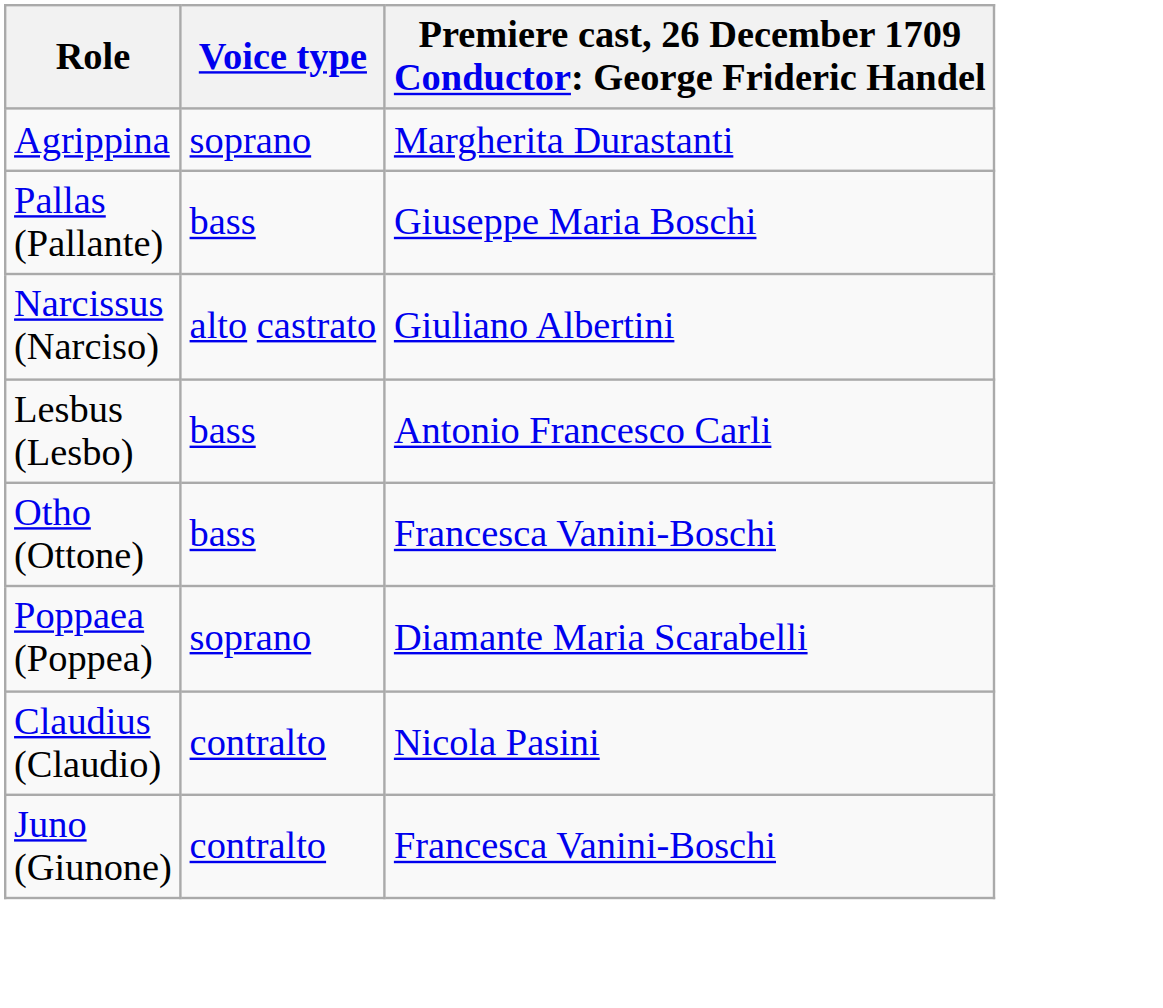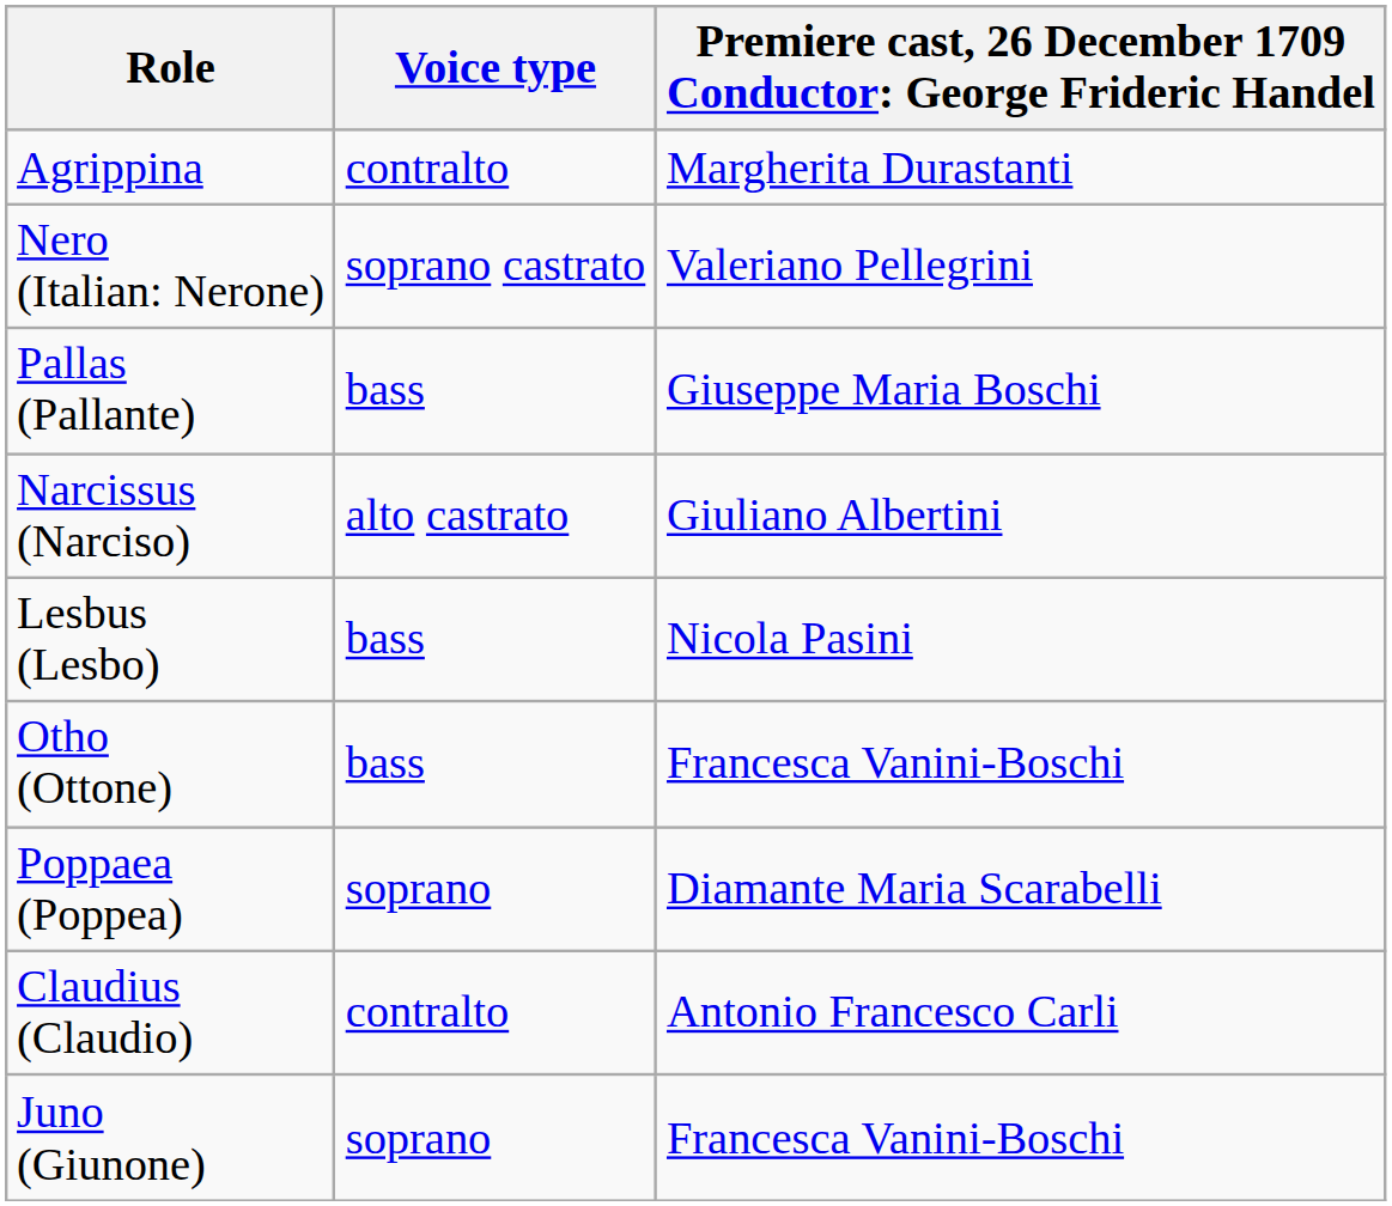 <table class="wikitable">
 <tr>
 <th>Role</th>
 <th><a href='#'>Voice type</a></th>
 <th>Premiere cast, 26 December 1709<br><a href='#'>Conductor</a>: George Frideric Handel</th>
 </tr>
 <tr>
 <td><a href='#'>Agrippina</a></td>
-<td><a href='#'>soprano</a></td>
+<td><a href='#'>contralto</a></td>
 <td><a href='#'>Margherita Durastanti</a></td>
+</tr>
+<tr>
+<td><a href='#'>Nero</a><br>(Italian: Nerone)</td>
+<td><a href='#'>soprano</a> <a href='#'>castrato</a></td>
+<td><a href='#'>Valeriano Pellegrini</a></td>
 </tr>
 <tr>
 <td><a href='#'>Pallas</a><br>(Pallante)</td>
 <td><a href='#'>bass</a></td>
 <td><a href='#'>Giuseppe Maria Boschi</a></td>
 </tr>
 <tr>
 <td><a href='#'>Narcissus</a><br>(Narciso)</td>
 <td><a href='#'>alto</a> <a href='#'>castrato</a></td>
 <td><a href='#'>Giuliano Albertini</a></td>
 </tr>
 <tr>
 <td>Lesbus<br>(Lesbo)</td>
 <td><a href='#'>bass</a></td>
-<td><a href='#'>Antonio Francesco Carli</a></td>
+<td><a href='#'>Nicola Pasini</a></td>
 </tr>
 <tr>
 <td><a href='#'>Otho</a><br>(Ottone)</td>
 <td><a href='#'>bass</a></td>
 <td><a href='#'>Francesca Vanini-Boschi</a></td>
 </tr>
 <tr>
 <td><a href='#'>Poppaea</a><br>(Poppea)</td>
 <td><a href='#'>soprano</a></td>
 <td><a href='#'>Diamante Maria Scarabelli</a></td>
 </tr>
 <tr>
 <td><a href='#'>Claudius</a><br>(Claudio)</td>
 <td><a href='#'>contralto</a></td>
-<td><a href='#'>Nicola Pasini</a></td>
+<td><a href='#'>Antonio Francesco Carli</a></td>
 </tr>
 <tr>
 <td><a href='#'>Juno</a><br>(Giunone)</td>
-<td><a href='#'>contralto</a></td>
+<td><a href='#'>soprano</a></td>
 <td><a href='#'>Francesca Vanini-Boschi</a></td>
 </tr>
 </table>
